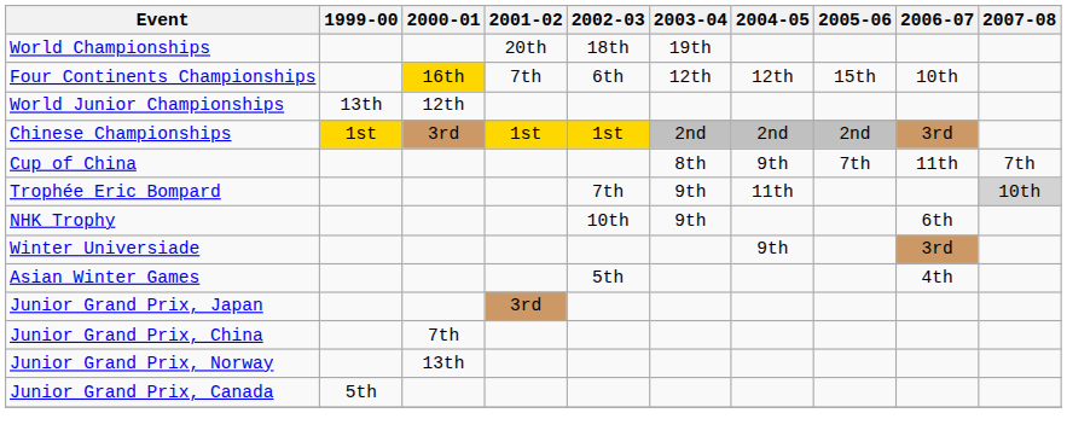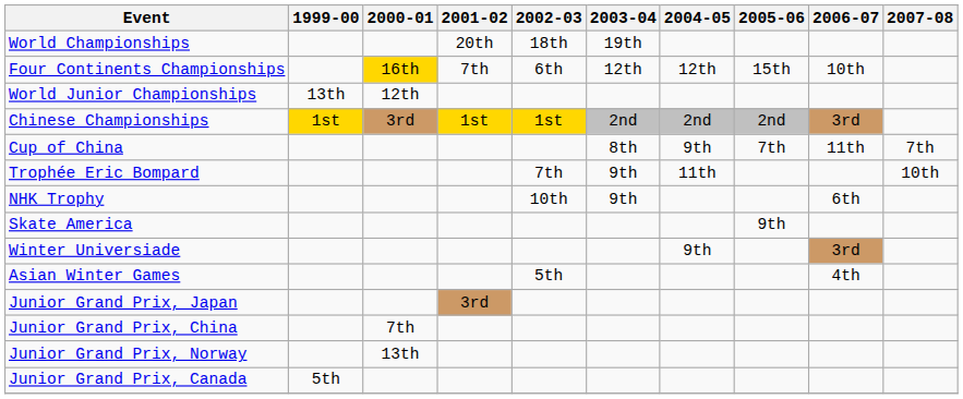 <table class="wikitable">
 <tr>
 <th>Event</th>
 <th>1999-00</th>
 <th>2000-01</th>
 <th>2001-02</th>
 <th>2002-03</th>
 <th>2003-04</th>
 <th>2004-05</th>
 <th>2005-06</th>
 <th>2006-07</th>
 <th>2007-08</th>
 </tr>
 <tr>
 <td><a href='#'>World Championships</a></td>
 <td></td>
 <td></td>
 <td align="center">20th</td>
 <td align="center">18th</td>
 <td align="center">19th</td>
 <td></td>
 <td></td>
 <td></td>
 <td></td>
 </tr>
 <tr>
 <td><a href='#'>Four Continents Championships</a></td>
 <td></td>
 <td align="center" style="background: gold;">16th</td>
 <td align="center">7th</td>
 <td align="center">6th</td>
 <td align="center">12th</td>
 <td align="center">12th</td>
 <td align="center">15th</td>
 <td align="center">10th</td>
 <td></td>
 </tr>
 <tr>
 <td><a href='#'>World Junior Championships</a></td>
 <td align="center">13th</td>
 <td align="center">12th</td>
 <td></td>
 <td></td>
 <td></td>
 <td></td>
 <td></td>
 <td></td>
 <td></td>
 </tr>
 <tr>
 <td><a href='#'>Chinese Championships</a></td>
 <td align="center" bgcolor="gold">1st</td>
 <td align="center" bgcolor="cc9966">3rd</td>
 <td align="center" bgcolor="gold">1st</td>
 <td align="center" bgcolor="gold">1st</td>
 <td align="center" bgcolor="silver">2nd</td>
 <td align="center" bgcolor="silver">2nd</td>
 <td align="center" bgcolor="silver">2nd</td>
 <td align="center" bgcolor="cc9966">3rd</td>
 <td></td>
 </tr>
 <tr>
 <td><a href='#'>Cup of China</a></td>
 <td></td>
 <td></td>
 <td></td>
 <td></td>
 <td align="center">8th</td>
 <td align="center">9th</td>
 <td align="center">7th</td>
 <td align="center">11th</td>
 <td align="center">7th</td>
 </tr>
 <tr>
 <td><a href='#'>Trophée Eric Bompard</a></td>
 <td></td>
 <td></td>
 <td></td>
 <td align="center">7th</td>
 <td align="center">9th</td>
 <td align="center">11th</td>
 <td></td>
 <td></td>
-<td align="center" style="background: lightgrey;">10th</td>
+<td align="center">10th</td>
 </tr>
 <tr>
 <td><a href='#'>NHK Trophy</a></td>
 <td></td>
 <td></td>
 <td></td>
 <td align="center">10th</td>
 <td align="center">9th</td>
 <td></td>
 <td></td>
 <td align="center">6th</td>
+<td></td>
+</tr>
+<tr>
+<td><a href='#'>Skate America</a></td>
+<td></td>
+<td></td>
+<td></td>
+<td></td>
+<td></td>
+<td></td>
+<td align="center">9th</td>
+<td></td>
 <td></td>
 </tr>
 <tr>
 <td><a href='#'>Winter Universiade</a></td>
 <td></td>
 <td></td>
 <td></td>
 <td></td>
 <td></td>
 <td align="center">9th</td>
 <td></td>
 <td align="center" bgcolor="cc9966">3rd</td>
 <td></td>
 </tr>
 <tr>
 <td><a href='#'>Asian Winter Games</a></td>
 <td></td>
 <td></td>
 <td></td>
 <td align="center">5th</td>
 <td></td>
 <td></td>
 <td></td>
 <td align="center">4th</td>
 <td></td>
 </tr>
 <tr>
 <td><a href='#'>Junior Grand Prix, Japan</a></td>
 <td></td>
 <td></td>
 <td bgcolor="cc9966" align="center">3rd</td>
 <td></td>
 <td></td>
 <td></td>
 <td></td>
 <td></td>
 <td></td>
 </tr>
 <tr>
 <td><a href='#'>Junior Grand Prix, China</a></td>
 <td></td>
 <td align="center">7th</td>
 <td></td>
 <td></td>
 <td></td>
 <td></td>
 <td></td>
 <td></td>
 <td></td>
 </tr>
 <tr>
 <td><a href='#'>Junior Grand Prix, Norway</a></td>
 <td></td>
 <td align="center">13th</td>
 <td></td>
 <td></td>
 <td></td>
 <td></td>
 <td></td>
 <td></td>
 <td></td>
 </tr>
 <tr>
 <td><a href='#'>Junior Grand Prix, Canada</a></td>
 <td align="center">5th</td>
 <td></td>
 <td></td>
 <td></td>
 <td></td>
 <td></td>
 <td></td>
 <td></td>
 <td></td>
 </tr>
 <tr>
 </tr>
 </table>
